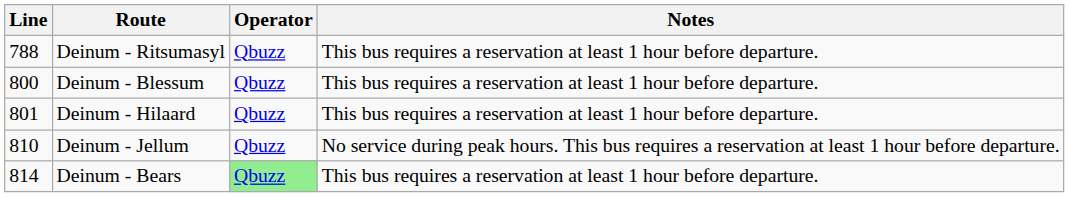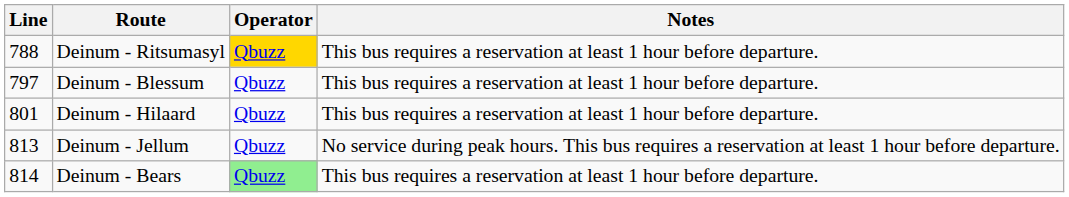 <table class="wikitable">
 <tr>
 <th>Line</th>
 <th>Route</th>
 <th>Operator</th>
 <th>Notes</th>
 </tr>
 <tr>
 <td>788</td>
 <td>Deinum - Ritsumasyl</td>
-<td><a href='#'>Qbuzz</a></td>
+<td style="background: gold;"><a href='#'>Qbuzz</a></td>
 <td>This bus requires a reservation at least 1 hour before departure.</td>
 </tr>
 <tr>
-<td>800</td>
+<td>797</td>
 <td>Deinum - Blessum</td>
 <td><a href='#'>Qbuzz</a></td>
 <td>This bus requires a reservation at least 1 hour before departure.</td>
 </tr>
 <tr>
 <td>801</td>
 <td>Deinum - Hilaard</td>
 <td><a href='#'>Qbuzz</a></td>
 <td>This bus requires a reservation at least 1 hour before departure.</td>
 </tr>
 <tr>
-<td>810</td>
+<td>813</td>
 <td>Deinum - Jellum</td>
 <td><a href='#'>Qbuzz</a></td>
 <td>No service during peak hours. This bus requires a reservation at least 1 hour before departure.</td>
 </tr>
 <tr>
 <td>814</td>
 <td>Deinum - Bears</td>
 <td style="background: lightgreen;"><a href='#'>Qbuzz</a></td>
 <td>This bus requires a reservation at least 1 hour before departure.</td>
 </tr>
 </table>
